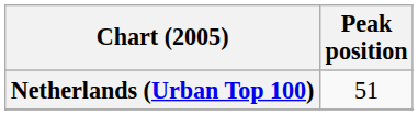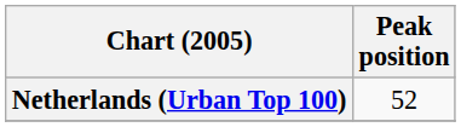 <table class="wikitable sortable plainrowheaders" style="text-align:center">
 <tr>
 <th scope="col">Chart (2005)</th>
 <th scope="col">Peak<br>position</th>
 </tr>
 <tr>
 <th scope="row">Netherlands (<a href='#'>Urban Top 100</a>)</th>
-<td>51</td>
+<td>52</td>
 </tr>
 <tr>
 </tr>
 <tr>
 </tr>
 <tr>
 </tr>
 </table>
